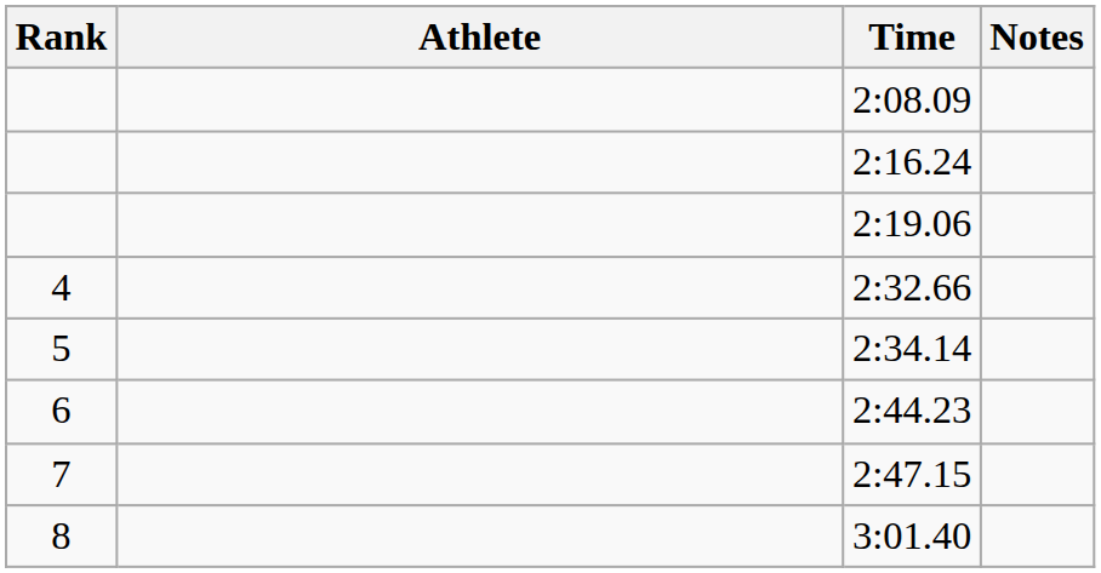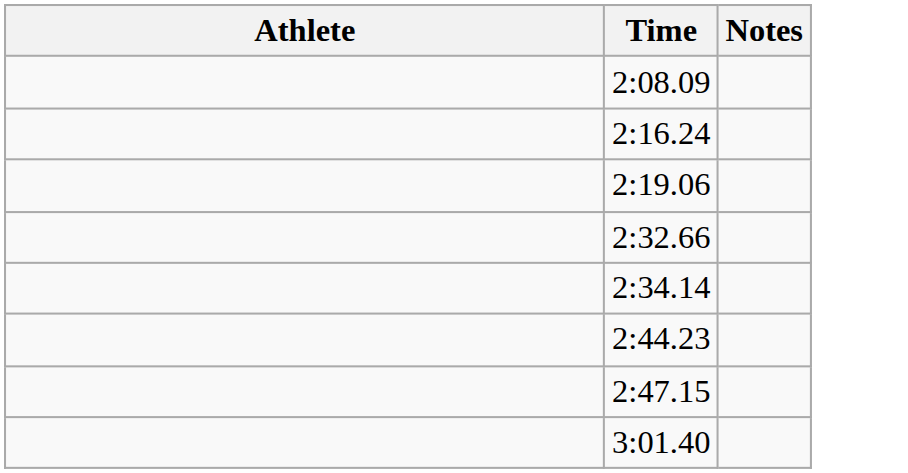 <table class="wikitable" style="text-align:center">
 <tr>
-<th>Rank</th>
 <th Style="width:18em">Athlete</th>
 <th>Time</th>
 <th>Notes</th>
 </tr>
 <tr>
-<td></td>
 <td style="text-align:left"></td>
 <td>2:08.09</td>
 <td></td>
 </tr>
 <tr>
-<td></td>
 <td style="text-align:left"></td>
 <td>2:16.24</td>
 <td></td>
 </tr>
 <tr>
-<td></td>
 <td style="text-align:left"></td>
 <td>2:19.06</td>
 <td></td>
 </tr>
 <tr>
-<td>4</td>
 <td style="text-align:left"></td>
 <td>2:32.66</td>
 <td></td>
 </tr>
 <tr>
-<td>5</td>
 <td style="text-align:left"></td>
 <td>2:34.14</td>
 <td></td>
 </tr>
 <tr>
-<td>6</td>
 <td style="text-align:left"></td>
 <td>2:44.23</td>
 <td></td>
 </tr>
 <tr>
-<td>7</td>
 <td style="text-align:left"></td>
 <td>2:47.15</td>
 <td></td>
 </tr>
 <tr>
-<td>8</td>
 <td style="text-align:left"></td>
 <td>3:01.40</td>
 <td></td>
 </tr>
 </table>
